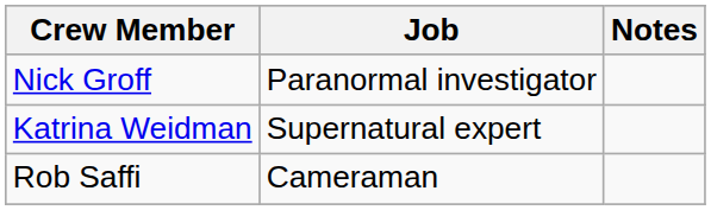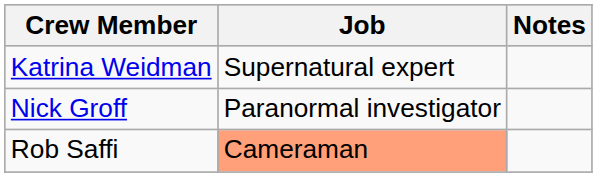 <table class="wikitable sortable">
 <tr>
 <th style="background: #e12e12e12;">Crew Member</th>
 <th style="background: #e12e12e12;">Job</th>
 <th style="background: #e12e12e12;">Notes</th>
 </tr>
 <tr>
+<td><a href='#'>Katrina Weidman</a></td>
+<td>Supernatural expert</td>
+<td></td>
+</tr>
+<tr>
 <td><a href='#'>Nick Groff</a></td>
 <td>Paranormal investigator</td>
 <td></td>
 </tr>
 <tr>
-<td><a href='#'>Katrina Weidman</a></td>
-<td>Supernatural expert</td>
-<td></td>
-</tr>
-<tr>
 <td>Rob Saffi</td>
-<td>Cameraman</td>
+<td style="background: lightsalmon;">Cameraman</td>
 <td></td>
 </tr>
 </table>
